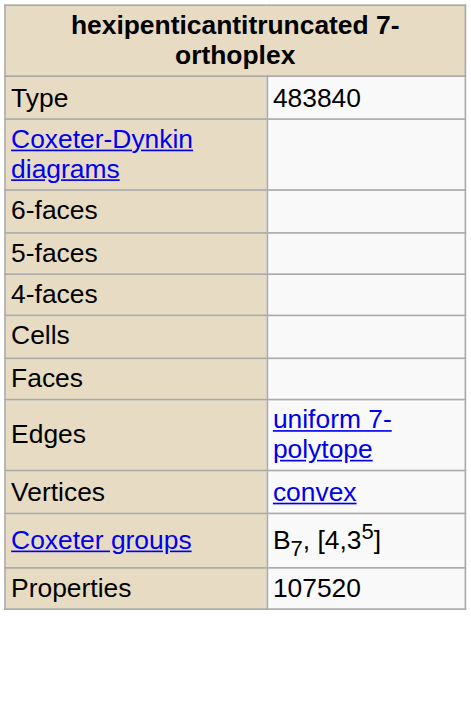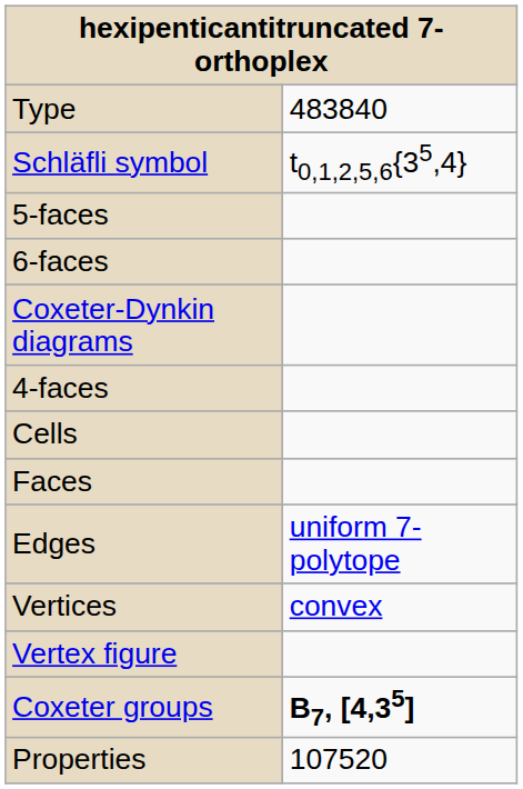 <table class="wikitable" align="right" style="margin-left:10px" width="280">
 <tr>
 <th style="background:#e7dcc3;" colspan="2">hexipenticantitruncated 7-orthoplex</th>
 </tr>
 <tr>
 <td style="background:#e7dcc3;">Type</td>
 <td>483840</td>
 </tr>
 <tr>
-<td style="background:#e7dcc3;"><a href='#'>Coxeter-Dynkin diagrams</a></td>
+<td style="background:#e7dcc3;"><a href='#'>Schläfli symbol</a></td>
+<td>t<sub>0,1,2,5,6</sub>{3<sup>5</sup>,4}</td>
+</tr>
+<tr>
+<td style="background:#e7dcc3;">5-faces</td>
 <td></td>
 </tr>
 <tr>
 <td style="background:#e7dcc3;">6-faces</td>
 <td></td>
 </tr>
 <tr>
-<td style="background:#e7dcc3;">5-faces</td>
+<td style="background:#e7dcc3;"><a href='#'>Coxeter-Dynkin diagrams</a></td>
 <td></td>
 </tr>
 <tr>
 <td style="background:#e7dcc3;">4-faces</td>
 <td></td>
 </tr>
 <tr>
 <td style="background:#e7dcc3;">Cells</td>
 <td></td>
 </tr>
 <tr>
 <td style="background:#e7dcc3;">Faces</td>
 <td></td>
 </tr>
 <tr>
 <td style="background:#e7dcc3;">Edges</td>
 <td><a href='#'>uniform 7-polytope</a></td>
 </tr>
 <tr>
 <td style="background:#e7dcc3;">Vertices</td>
 <td><a href='#'>convex</a></td>
 </tr>
 <tr>
+<td style="background:#e7dcc3;"><a href='#'>Vertex figure</a></td>
+<td></td>
+</tr>
+<tr>
 <td style="background:#e7dcc3;"><a href='#'>Coxeter groups</a></td>
-<td>B<sub>7</sub>, [4,3<sup>5</sup>]</td>
+<td><strong>B<sub>7</sub>, [4,3<sup>5</sup>]</strong></td>
 </tr>
 <tr>
 <td style="background:#e7dcc3;">Properties</td>
 <td>107520</td>
 </tr>
 </table>
